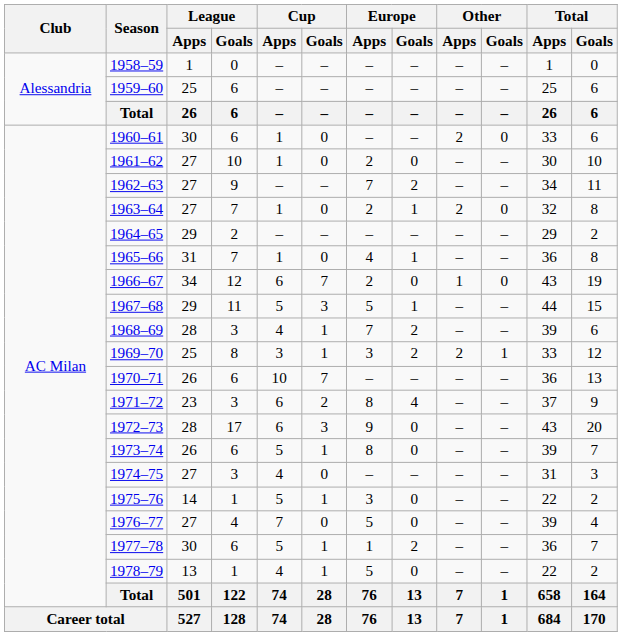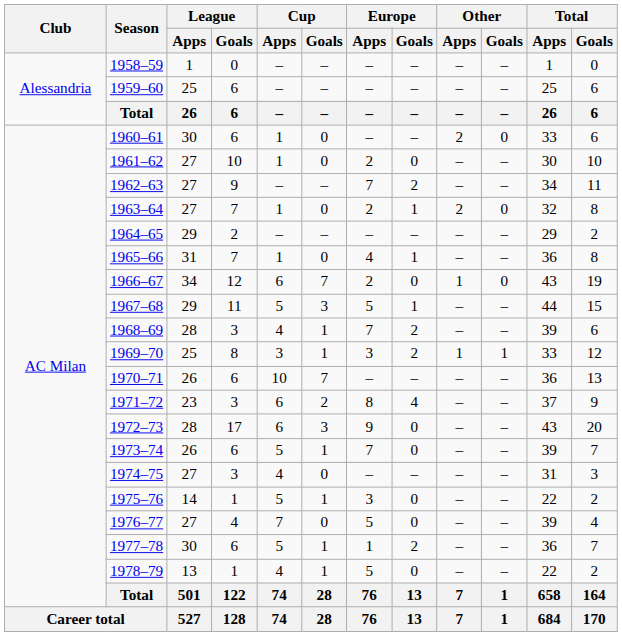 <table class="wikitable" style="text-align:center">
 <tr>
 <th rowspan="2" width="100">Club</th>
 <th rowspan="2">Season</th>
 <th colspan="2">League</th>
 <th colspan="2">Cup</th>
 <th colspan="2">Europe</th>
 <th colspan="2">Other</th>
 <th colspan="2">Total</th>
 </tr>
 <tr>
 <th width="40">Apps</th>
 <th width="40">Goals</th>
 <th width="40">Apps</th>
 <th width="40">Goals</th>
 <th width="40">Apps</th>
 <th width="40">Goals</th>
 <th width="40">Apps</th>
 <th width="40">Goals</th>
 <th width="40">Apps</th>
 <th width="40">Goals</th>
 </tr>
 <tr>
 <td rowspan="3"><a href='#'>Alessandria</a></td>
 <td><a href='#'>1958–59</a></td>
 <td>1</td>
 <td>0</td>
 <td>–</td>
 <td>–</td>
 <td>–</td>
 <td>–</td>
 <td>–</td>
 <td>–</td>
 <td>1</td>
 <td>0</td>
 </tr>
 <tr>
 <td><a href='#'>1959–60</a></td>
 <td>25</td>
 <td>6</td>
 <td>–</td>
 <td>–</td>
 <td>–</td>
 <td>–</td>
 <td>–</td>
 <td>–</td>
 <td>25</td>
 <td>6</td>
 </tr>
 <tr>
 <th colspan="1">Total</th>
 <th>26</th>
 <th>6</th>
 <th>–</th>
 <th>–</th>
 <th>–</th>
 <th>–</th>
 <th>–</th>
 <th>–</th>
 <th>26</th>
 <th>6</th>
 </tr>
 <tr>
 <td rowspan="20"><a href='#'>AC Milan</a></td>
 <td><a href='#'>1960–61</a></td>
 <td>30</td>
 <td>6</td>
 <td>1</td>
 <td>0</td>
 <td>–</td>
 <td>–</td>
 <td>2</td>
 <td>0</td>
 <td>33</td>
 <td>6</td>
 </tr>
 <tr>
 <td><a href='#'>1961–62</a></td>
 <td>27</td>
 <td>10</td>
 <td>1</td>
 <td>0</td>
 <td>2</td>
 <td>0</td>
 <td>–</td>
 <td>–</td>
 <td>30</td>
 <td>10</td>
 </tr>
 <tr>
 <td><a href='#'>1962–63</a></td>
 <td>27</td>
 <td>9</td>
 <td>–</td>
 <td>–</td>
 <td>7</td>
 <td>2</td>
 <td>–</td>
 <td>–</td>
 <td>34</td>
 <td>11</td>
 </tr>
 <tr>
 <td><a href='#'>1963–64</a></td>
 <td>27</td>
 <td>7</td>
 <td>1</td>
 <td>0</td>
 <td>2</td>
 <td>1</td>
 <td>2</td>
 <td>0</td>
 <td>32</td>
 <td>8</td>
 </tr>
 <tr>
 <td><a href='#'>1964–65</a></td>
 <td>29</td>
 <td>2</td>
 <td>–</td>
 <td>–</td>
 <td>–</td>
 <td>–</td>
 <td>–</td>
 <td>–</td>
 <td>29</td>
 <td>2</td>
 </tr>
 <tr>
 <td><a href='#'>1965–66</a></td>
 <td>31</td>
 <td>7</td>
 <td>1</td>
 <td>0</td>
 <td>4</td>
 <td>1</td>
 <td>–</td>
 <td>–</td>
 <td>36</td>
 <td>8</td>
 </tr>
 <tr>
 <td><a href='#'>1966–67</a></td>
 <td>34</td>
 <td>12</td>
 <td>6</td>
 <td>7</td>
 <td>2</td>
 <td>0</td>
 <td>1</td>
 <td>0</td>
 <td>43</td>
 <td>19</td>
 </tr>
 <tr>
 <td><a href='#'>1967–68</a></td>
 <td>29</td>
 <td>11</td>
 <td>5</td>
 <td>3</td>
 <td>5</td>
 <td>1</td>
 <td>–</td>
 <td>–</td>
 <td>44</td>
 <td>15</td>
 </tr>
 <tr>
 <td><a href='#'>1968–69</a></td>
 <td>28</td>
 <td>3</td>
 <td>4</td>
 <td>1</td>
 <td>7</td>
 <td>2</td>
 <td>–</td>
 <td>–</td>
 <td>39</td>
 <td>6</td>
 </tr>
 <tr>
 <td><a href='#'>1969–70</a></td>
 <td>25</td>
 <td>8</td>
 <td>3</td>
 <td>1</td>
 <td>3</td>
 <td>2</td>
-<td>2</td>
+<td>1</td>
 <td>1</td>
 <td>33</td>
 <td>12</td>
 </tr>
 <tr>
 <td><a href='#'>1970–71</a></td>
 <td>26</td>
 <td>6</td>
 <td>10</td>
 <td>7</td>
 <td>–</td>
 <td>–</td>
 <td>–</td>
 <td>–</td>
 <td>36</td>
 <td>13</td>
 </tr>
 <tr>
 <td><a href='#'>1971–72</a></td>
 <td>23</td>
 <td>3</td>
 <td>6</td>
 <td>2</td>
 <td>8</td>
 <td>4</td>
 <td>–</td>
 <td>–</td>
 <td>37</td>
 <td>9</td>
 </tr>
 <tr>
 <td><a href='#'>1972–73</a></td>
 <td>28</td>
 <td>17</td>
 <td>6</td>
 <td>3</td>
 <td>9</td>
 <td>0</td>
 <td>–</td>
 <td>–</td>
 <td>43</td>
 <td>20</td>
 </tr>
 <tr>
 <td><a href='#'>1973–74</a></td>
 <td>26</td>
 <td>6</td>
 <td>5</td>
 <td>1</td>
-<td>8</td>
+<td>7</td>
 <td>0</td>
 <td>–</td>
 <td>–</td>
 <td>39</td>
 <td>7</td>
 </tr>
 <tr>
 <td><a href='#'>1974–75</a></td>
 <td>27</td>
 <td>3</td>
 <td>4</td>
 <td>0</td>
 <td>–</td>
 <td>–</td>
 <td>–</td>
 <td>–</td>
 <td>31</td>
 <td>3</td>
 </tr>
 <tr>
 <td><a href='#'>1975–76</a></td>
 <td>14</td>
 <td>1</td>
 <td>5</td>
 <td>1</td>
 <td>3</td>
 <td>0</td>
 <td>–</td>
 <td>–</td>
 <td>22</td>
 <td>2</td>
 </tr>
 <tr>
 <td><a href='#'>1976–77</a></td>
 <td>27</td>
 <td>4</td>
 <td>7</td>
 <td>0</td>
 <td>5</td>
 <td>0</td>
 <td>–</td>
 <td>–</td>
 <td>39</td>
 <td>4</td>
 </tr>
 <tr>
 <td><a href='#'>1977–78</a></td>
 <td>30</td>
 <td>6</td>
 <td>5</td>
 <td>1</td>
 <td>1</td>
 <td>2</td>
 <td>–</td>
 <td>–</td>
 <td>36</td>
 <td>7</td>
 </tr>
 <tr>
 <td><a href='#'>1978–79</a></td>
 <td>13</td>
 <td>1</td>
 <td>4</td>
 <td>1</td>
 <td>5</td>
 <td>0</td>
 <td>–</td>
 <td>–</td>
 <td>22</td>
 <td>2</td>
 </tr>
 <tr>
 <th colspan="1">Total</th>
 <th>501</th>
 <th>122</th>
 <th>74</th>
 <th>28</th>
 <th>76</th>
 <th>13</th>
 <th>7</th>
 <th>1</th>
 <th>658</th>
 <th>164</th>
 </tr>
 <tr>
 <th colspan="2">Career total</th>
 <th>527</th>
 <th>128</th>
 <th>74</th>
 <th>28</th>
 <th>76</th>
 <th>13</th>
 <th>7</th>
 <th>1</th>
 <th>684</th>
 <th>170</th>
 </tr>
 </table>
